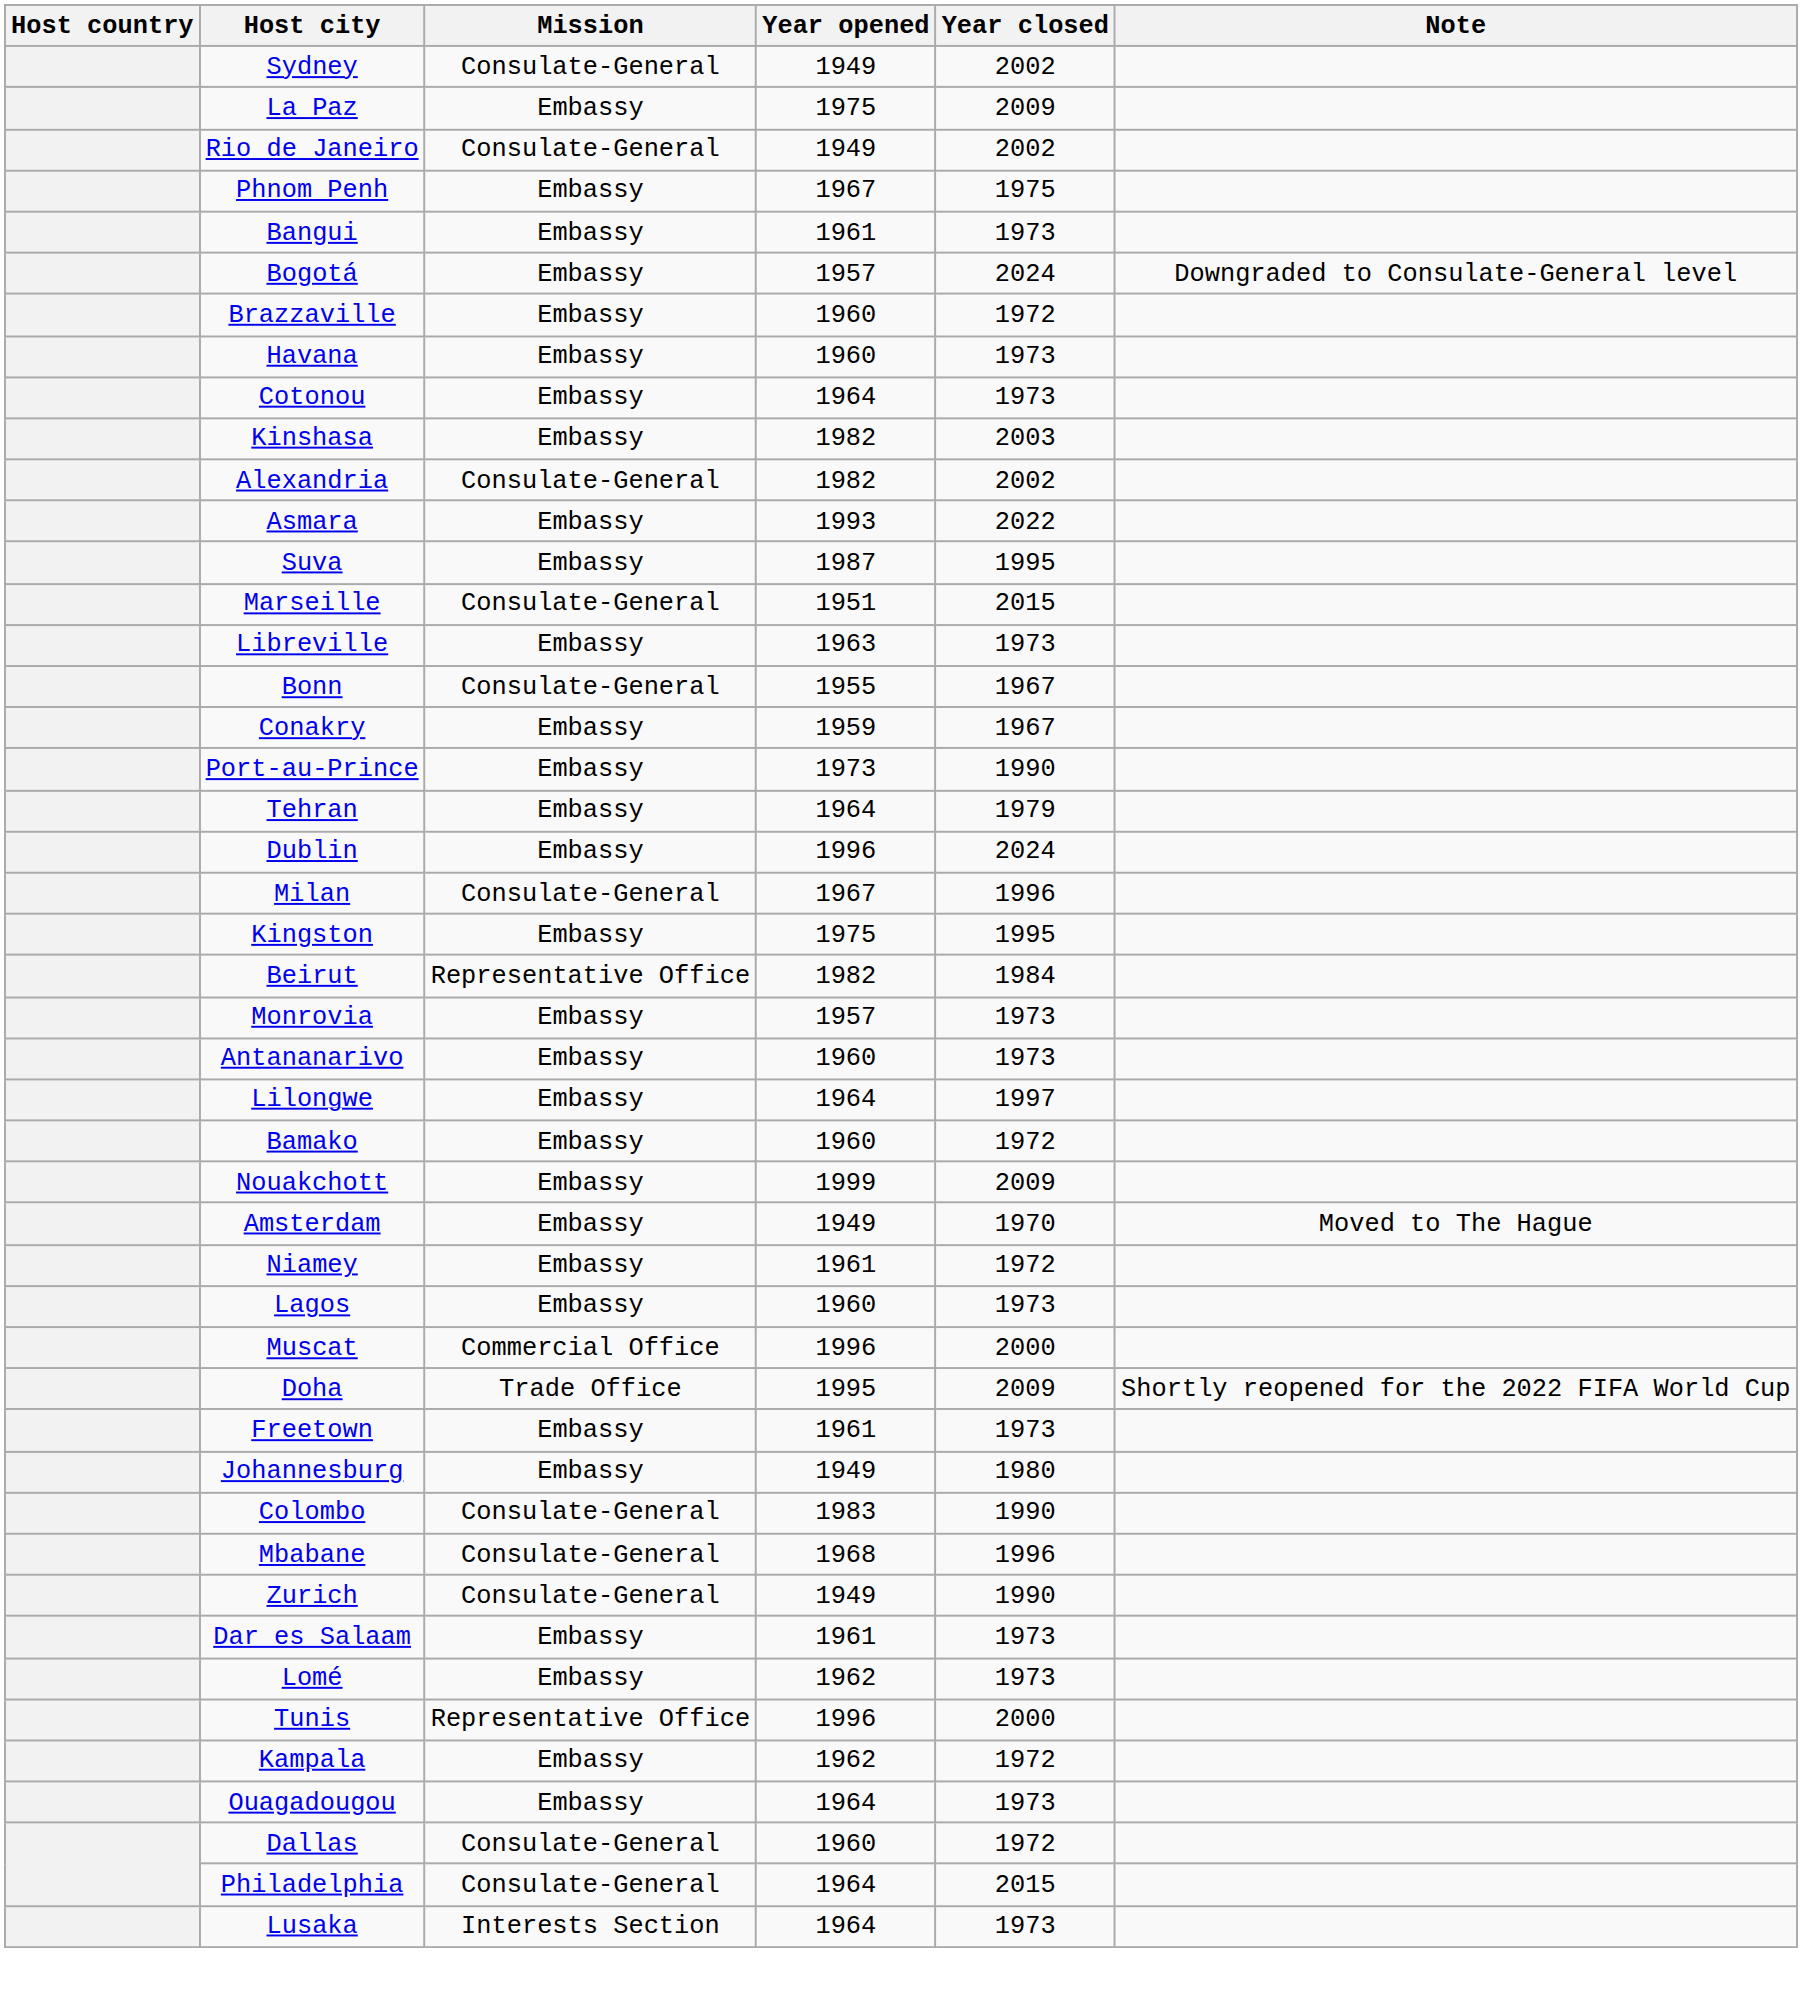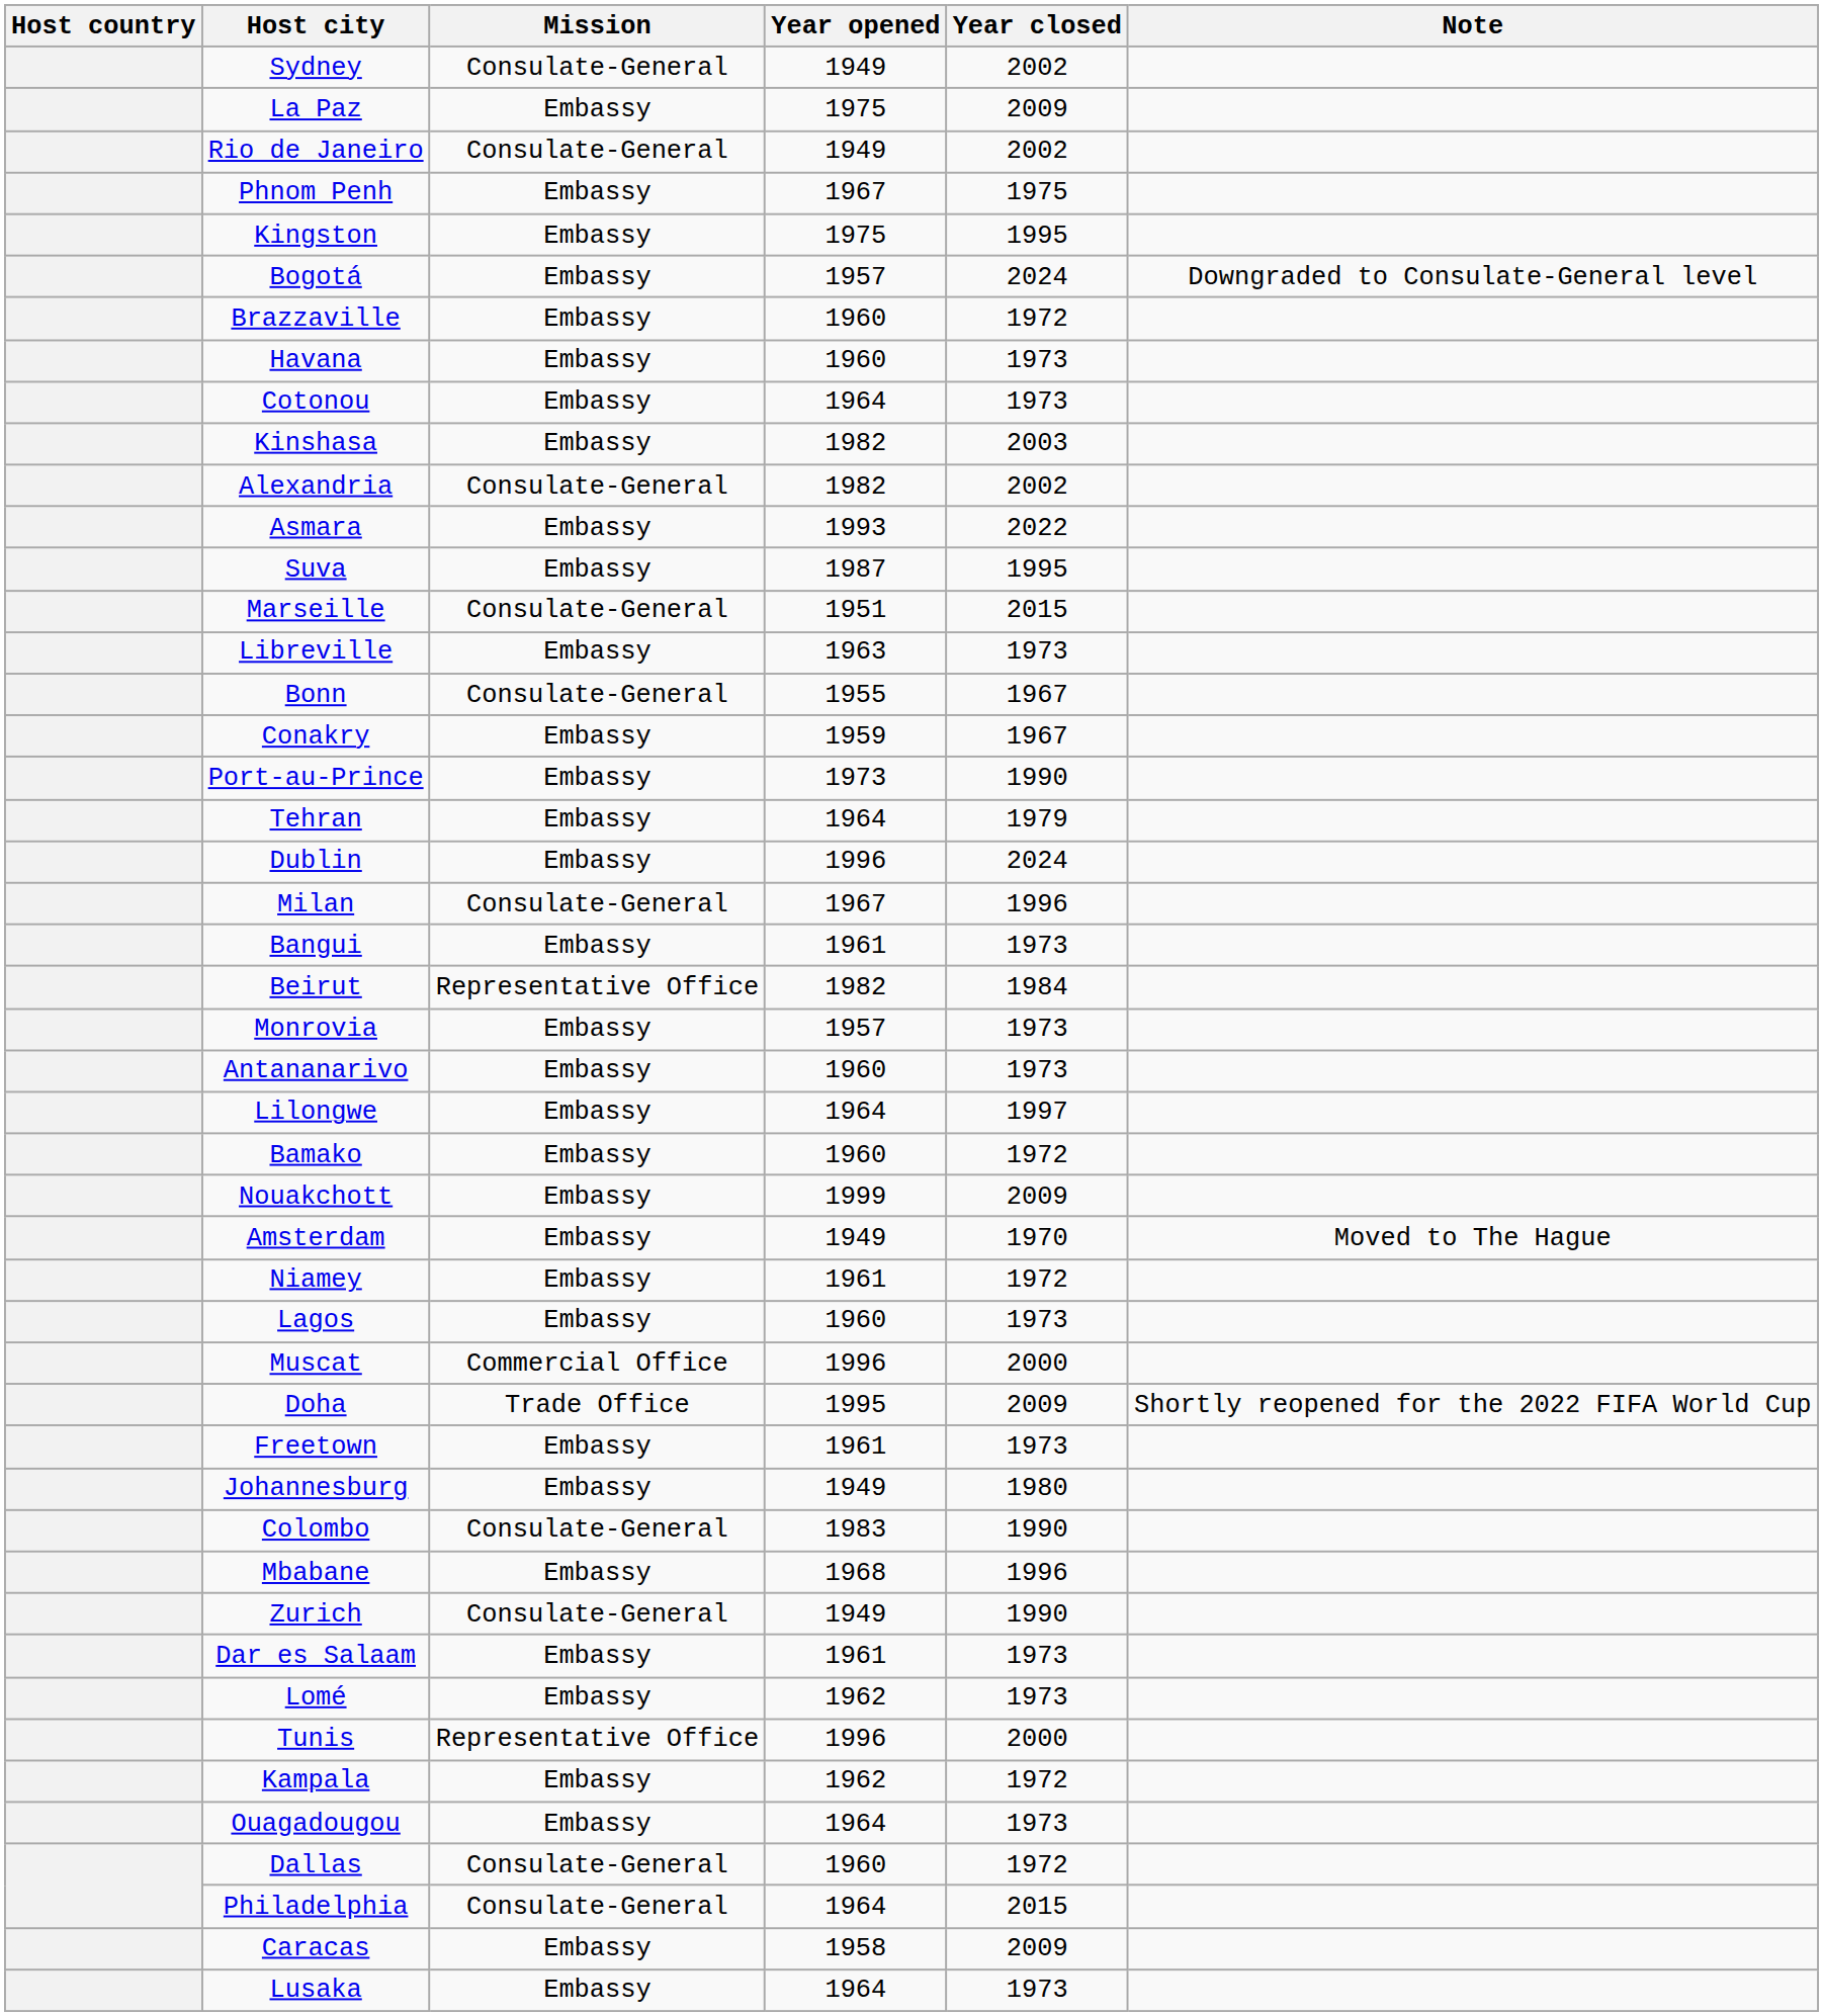 <table class="wikitable plainrowheaders" style="text-align:center;">
 <tr>
 <th scope="col">Host country</th>
 <th scope="col">Host city</th>
 <th scope="col">Mission</th>
 <th scope="col">Year opened</th>
 <th scope="col">Year closed</th>
 <th scope="col">Note</th>
 </tr>
 <tr>
 <th></th>
 <td><a href='#'>Sydney</a></td>
 <td>Consulate-General</td>
 <td>1949</td>
 <td>2002</td>
 <td></td>
 </tr>
 <tr>
 <th></th>
 <td><a href='#'>La Paz</a></td>
 <td>Embassy</td>
 <td>1975</td>
 <td>2009</td>
 <td></td>
 </tr>
 <tr>
 <th></th>
 <td><a href='#'>Rio de Janeiro</a></td>
 <td>Consulate-General</td>
 <td>1949</td>
 <td>2002</td>
 <td></td>
 </tr>
 <tr>
 <th></th>
 <td><a href='#'>Phnom Penh</a></td>
 <td>Embassy</td>
 <td>1967</td>
 <td>1975</td>
 <td></td>
 </tr>
 <tr>
 <th></th>
-<td><a href='#'>Bangui</a></td>
+<td><a href='#'>Kingston</a></td>
 <td>Embassy</td>
-<td>1961</td>
-<td>1973</td>
+<td>1975</td>
+<td>1995</td>
 <td></td>
 </tr>
 <tr>
 <th></th>
 <td><a href='#'>Bogotá</a></td>
 <td>Embassy</td>
 <td>1957</td>
 <td>2024</td>
 <td>Downgraded to Consulate-General level</td>
 </tr>
 <tr>
 <th></th>
 <td><a href='#'>Brazzaville</a></td>
 <td>Embassy</td>
 <td>1960</td>
 <td>1972</td>
 <td></td>
 </tr>
 <tr>
 <th></th>
 <td><a href='#'>Havana</a></td>
 <td>Embassy</td>
 <td>1960</td>
 <td>1973</td>
 <td></td>
 </tr>
 <tr>
 <th></th>
 <td><a href='#'>Cotonou</a></td>
 <td>Embassy</td>
 <td>1964</td>
 <td>1973</td>
 <td></td>
 </tr>
 <tr>
 <th></th>
 <td><a href='#'>Kinshasa</a></td>
 <td>Embassy</td>
 <td>1982</td>
 <td>2003</td>
 <td></td>
 </tr>
 <tr>
 <th></th>
 <td><a href='#'>Alexandria</a></td>
 <td>Consulate-General</td>
 <td>1982</td>
 <td>2002</td>
 <td></td>
 </tr>
 <tr>
 <th></th>
 <td><a href='#'>Asmara</a></td>
 <td>Embassy</td>
 <td>1993</td>
 <td>2022</td>
 <td></td>
 </tr>
 <tr>
 <th></th>
 <td><a href='#'>Suva</a></td>
 <td>Embassy</td>
 <td>1987</td>
 <td>1995</td>
 <td></td>
 </tr>
 <tr>
 <th></th>
 <td><a href='#'>Marseille</a></td>
 <td>Consulate-General</td>
 <td>1951</td>
 <td>2015</td>
 <td></td>
 </tr>
 <tr>
 <th></th>
 <td><a href='#'>Libreville</a></td>
 <td>Embassy</td>
 <td>1963</td>
 <td>1973</td>
 <td></td>
 </tr>
 <tr>
 <th></th>
 <td><a href='#'>Bonn</a></td>
 <td>Consulate-General</td>
 <td>1955</td>
 <td>1967</td>
 <td></td>
 </tr>
 <tr>
 <th></th>
 <td><a href='#'>Conakry</a></td>
 <td>Embassy</td>
 <td>1959</td>
 <td>1967</td>
 <td></td>
 </tr>
 <tr>
 <th></th>
 <td><a href='#'>Port-au-Prince</a></td>
 <td>Embassy</td>
 <td>1973</td>
 <td>1990</td>
 <td></td>
 </tr>
 <tr>
 <th></th>
 <td><a href='#'>Tehran</a></td>
 <td>Embassy</td>
 <td>1964</td>
 <td>1979</td>
 <td></td>
 </tr>
 <tr>
 <th></th>
 <td><a href='#'>Dublin</a></td>
 <td>Embassy</td>
 <td>1996</td>
 <td>2024</td>
 <td></td>
 </tr>
 <tr>
 <th></th>
 <td><a href='#'>Milan</a></td>
 <td>Consulate-General</td>
 <td>1967</td>
 <td>1996</td>
 <td></td>
 </tr>
 <tr>
 <th></th>
-<td><a href='#'>Kingston</a></td>
+<td><a href='#'>Bangui</a></td>
 <td>Embassy</td>
-<td>1975</td>
-<td>1995</td>
+<td>1961</td>
+<td>1973</td>
 <td></td>
 </tr>
 <tr>
 <th></th>
 <td><a href='#'>Beirut</a></td>
 <td>Representative Office</td>
 <td>1982</td>
 <td>1984</td>
 <td></td>
 </tr>
 <tr>
 <th></th>
 <td><a href='#'>Monrovia</a></td>
 <td>Embassy</td>
 <td>1957</td>
 <td>1973</td>
 <td></td>
 </tr>
 <tr>
 <th></th>
 <td><a href='#'>Antananarivo</a></td>
 <td>Embassy</td>
 <td>1960</td>
 <td>1973</td>
 <td></td>
 </tr>
 <tr>
 <th></th>
 <td><a href='#'>Lilongwe</a></td>
 <td>Embassy</td>
 <td>1964</td>
 <td>1997</td>
 <td></td>
 </tr>
 <tr>
 <th></th>
 <td><a href='#'>Bamako</a></td>
 <td>Embassy</td>
 <td>1960</td>
 <td>1972</td>
 <td></td>
 </tr>
 <tr>
 <th></th>
 <td><a href='#'>Nouakchott</a></td>
 <td>Embassy</td>
 <td>1999</td>
 <td>2009</td>
 <td></td>
 </tr>
 <tr>
 <th></th>
 <td><a href='#'>Amsterdam</a></td>
 <td>Embassy</td>
 <td>1949</td>
 <td>1970</td>
 <td>Moved to The Hague</td>
 </tr>
 <tr>
 <th></th>
 <td><a href='#'>Niamey</a></td>
 <td>Embassy</td>
 <td>1961</td>
 <td>1972</td>
 <td></td>
 </tr>
 <tr>
 <th></th>
 <td><a href='#'>Lagos</a></td>
 <td>Embassy</td>
 <td>1960</td>
 <td>1973</td>
 <td></td>
 </tr>
 <tr>
 <th></th>
 <td><a href='#'>Muscat</a></td>
 <td>Commercial Office</td>
 <td>1996</td>
 <td>2000</td>
 <td></td>
 </tr>
 <tr>
 <th></th>
 <td><a href='#'>Doha</a></td>
 <td>Trade Office</td>
 <td>1995</td>
 <td>2009</td>
 <td>Shortly reopened for the 2022 FIFA World Cup</td>
 </tr>
 <tr>
 <th></th>
 <td><a href='#'>Freetown</a></td>
 <td>Embassy</td>
 <td>1961</td>
 <td>1973</td>
 <td></td>
 </tr>
 <tr>
 <th></th>
 <td><a href='#'>Johannesburg</a></td>
 <td>Embassy</td>
 <td>1949</td>
 <td>1980</td>
 <td></td>
 </tr>
 <tr>
 <th></th>
 <td><a href='#'>Colombo</a></td>
 <td>Consulate-General</td>
 <td>1983</td>
 <td>1990</td>
 <td></td>
 </tr>
 <tr>
 <th></th>
 <td><a href='#'>Mbabane</a></td>
-<td>Consulate-General</td>
+<td>Embassy</td>
 <td>1968</td>
 <td>1996</td>
 <td></td>
 </tr>
 <tr>
 <th></th>
 <td><a href='#'>Zurich</a></td>
 <td>Consulate-General</td>
 <td>1949</td>
 <td>1990</td>
 <td></td>
 </tr>
 <tr>
 <th></th>
 <td><a href='#'>Dar es Salaam</a></td>
 <td>Embassy</td>
 <td>1961</td>
 <td>1973</td>
 <td></td>
 </tr>
 <tr>
 <th></th>
 <td><a href='#'>Lomé</a></td>
 <td>Embassy</td>
 <td>1962</td>
 <td>1973</td>
 <td></td>
 </tr>
 <tr>
 <th></th>
 <td><a href='#'>Tunis</a></td>
 <td>Representative Office</td>
 <td>1996</td>
 <td>2000</td>
 <td></td>
 </tr>
 <tr>
 <th></th>
 <td><a href='#'>Kampala</a></td>
 <td>Embassy</td>
 <td>1962</td>
 <td>1972</td>
 <td></td>
 </tr>
 <tr>
 <th></th>
 <td><a href='#'>Ouagadougou</a></td>
 <td>Embassy</td>
 <td>1964</td>
 <td>1973</td>
 <td></td>
 </tr>
 <tr>
 <th rowspan="2"></th>
 <td><a href='#'>Dallas</a></td>
 <td>Consulate-General</td>
 <td>1960</td>
 <td>1972</td>
 <td></td>
 </tr>
 <tr>
 <td><a href='#'>Philadelphia</a></td>
 <td>Consulate-General</td>
 <td>1964</td>
 <td>2015</td>
 <td></td>
 </tr>
 <tr>
 <th></th>
+<td><a href='#'>Caracas</a></td>
+<td>Embassy</td>
+<td>1958</td>
+<td>2009</td>
+<td></td>
+</tr>
+<tr>
+<th></th>
 <td><a href='#'>Lusaka</a></td>
-<td>Interests Section</td>
+<td>Embassy</td>
 <td>1964</td>
 <td>1973</td>
 <td></td>
 </tr>
 </table>
